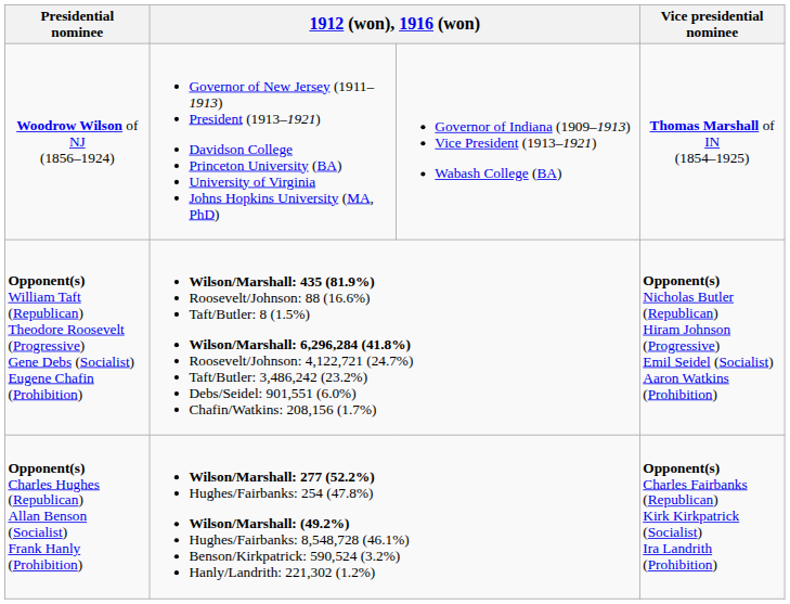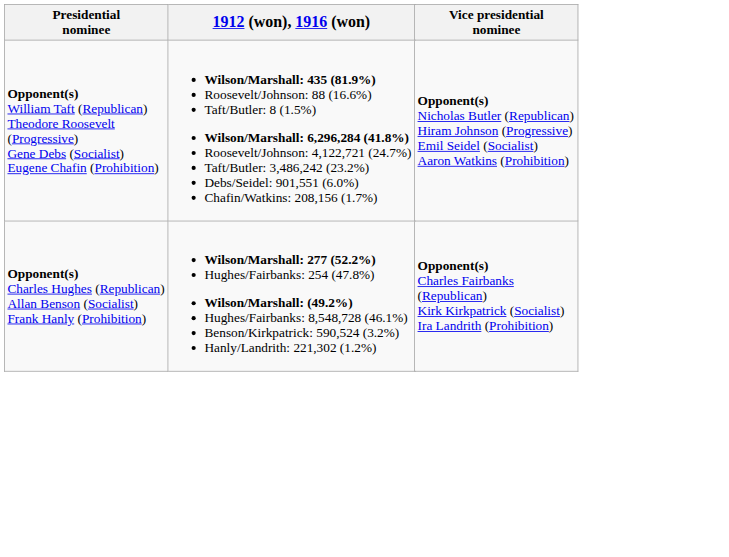 <table class="wikitable">
 <tr>
 <th width=190>Presidential<br>nominee</th>
 <th colspan=2><big><a href='#'>1912</a> (won), <a href='#'>1916</a> (won)</big></th>
 <th width=190>Vice presidential<br>nominee</th>
-</tr>
-<tr>
-<td style="text-align:center;"><strong><a href='#'>Woodrow Wilson</a></strong> of <a href='#'>NJ</a><br>(1856–1924)<br></td>
-<td width=350><br><ul><li><a href='#'>Governor of New Jersey</a> (1911–<em>1913</em>)</li><li><a href='#'>President</a> (1913–<em>1921</em>)</li></ul><ul><li><a href='#'>Davidson College</a></li><li><a href='#'>Princeton University</a> (<a href='#'>BA</a>)</li><li><a href='#'>University of Virginia</a></li><li><a href='#'>Johns Hopkins University</a> (<a href='#'>MA</a>, <a href='#'>PhD</a>)</li></ul></td>
-<td width=350><br><ul><li><a href='#'>Governor of Indiana</a> (1909–<em>1913</em>)</li><li><a href='#'>Vice President</a> (1913–<em>1921</em>)</li></ul><ul><li><a href='#'>Wabash College</a> (<a href='#'>BA</a>)</li></ul></td>
-<td style="text-align:center;"><strong><a href='#'>Thomas Marshall</a></strong> of <a href='#'>IN</a><br>(1854–1925)<br></td>
 </tr>
 <tr>
 <td><strong>Opponent(s)</strong><br><a href='#'>William Taft</a> (<a href='#'>Republican</a>)<br><a href='#'>Theodore Roosevelt</a> (<a href='#'>Progressive</a>)<br><a href='#'>Gene Debs</a> (<a href='#'>Socialist</a>)<br><a href='#'>Eugene Chafin</a> (<a href='#'>Prohibition</a>)</td>
 <td colspan=2><br><ul><li><strong>Wilson/Marshall: 435 (81.9%)</strong></li><li>Roosevelt/Johnson: 88 (16.6%)</li><li>Taft/Butler: 8 (1.5%)</li></ul><ul><li><strong>Wilson/Marshall: 6,296,284 (41.8%)</strong></li><li>Roosevelt/Johnson: 4,122,721 (24.7%)</li><li>Taft/Butler: 3,486,242 (23.2%)</li><li>Debs/Seidel: 901,551 (6.0%)</li><li>Chafin/Watkins: 208,156 (1.7%)</li></ul></td>
 <td><strong>Opponent(s)</strong><br><a href='#'>Nicholas Butler</a> (<a href='#'>Republican</a>)<br><a href='#'>Hiram Johnson</a> (<a href='#'>Progressive</a>)<br><a href='#'>Emil Seidel</a> (<a href='#'>Socialist</a>)<br><a href='#'>Aaron Watkins</a> (<a href='#'>Prohibition</a>)</td>
 </tr>
 <tr>
 <td><strong>Opponent(s)</strong><br><a href='#'>Charles Hughes</a> (<a href='#'>Republican</a>)<br><a href='#'>Allan Benson</a> (<a href='#'>Socialist</a>)<br><a href='#'>Frank Hanly</a> (<a href='#'>Prohibition</a>)</td>
 <td colspan=2><br><ul><li><strong>Wilson/Marshall: 277 (52.2%)</strong></li><li>Hughes/Fairbanks: 254 (47.8%)</li></ul><ul><li><strong>Wilson/Marshall: (49.2%)</strong></li><li>Hughes/Fairbanks: 8,548,728 (46.1%)</li><li>Benson/Kirkpatrick: 590,524 (3.2%)</li><li>Hanly/Landrith: 221,302 (1.2%)</li></ul></td>
 <td><strong>Opponent(s)</strong><br><a href='#'>Charles Fairbanks</a> (<a href='#'>Republican</a>)<br><a href='#'>Kirk Kirkpatrick</a> (<a href='#'>Socialist</a>)<br><a href='#'>Ira Landrith</a> (<a href='#'>Prohibition</a>)</td>
 </tr>
 </table>
